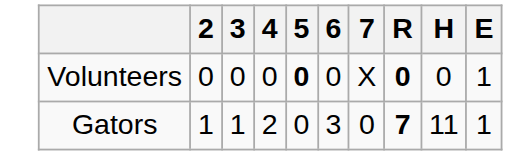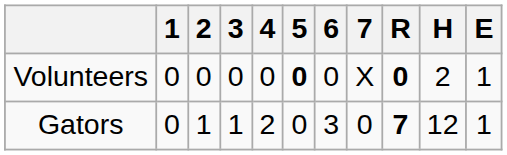 <table align = right border="2" cellpadding="4" cellspacing="0" style="margin: 1em 1em 1em 1em; background: #F9F9F9; border: 1px #aaa solid; border-collapse: collapse;">
 <tr align=center style="background: #F2F2F2;">
 <th></th>
+<th>1</th>
 <th>2</th>
 <th>3</th>
 <th>4</th>
 <th>5</th>
 <th>6</th>
 <th>7</th>
 <th>R</th>
 <th>H</th>
 <th>E</th>
 </tr>
 <tr align=center>
 <td>Volunteers</td>
 <td>0</td>
 <td>0</td>
 <td>0</td>
+<td>0</td>
 <td><strong>0</strong></td>
 <td>0</td>
 <td>X</td>
 <td><strong>0</strong></td>
-<td>0</td>
+<td>2</td>
 <td>1</td>
 </tr>
 <tr align=center>
 <td>Gators</td>
+<td>0</td>
 <td>1</td>
 <td>1</td>
 <td>2</td>
 <td>0</td>
 <td>3</td>
 <td>0</td>
 <td><strong>7</strong></td>
-<td>11</td>
+<td>12</td>
 <td>1</td>
 </tr>
 </table>
